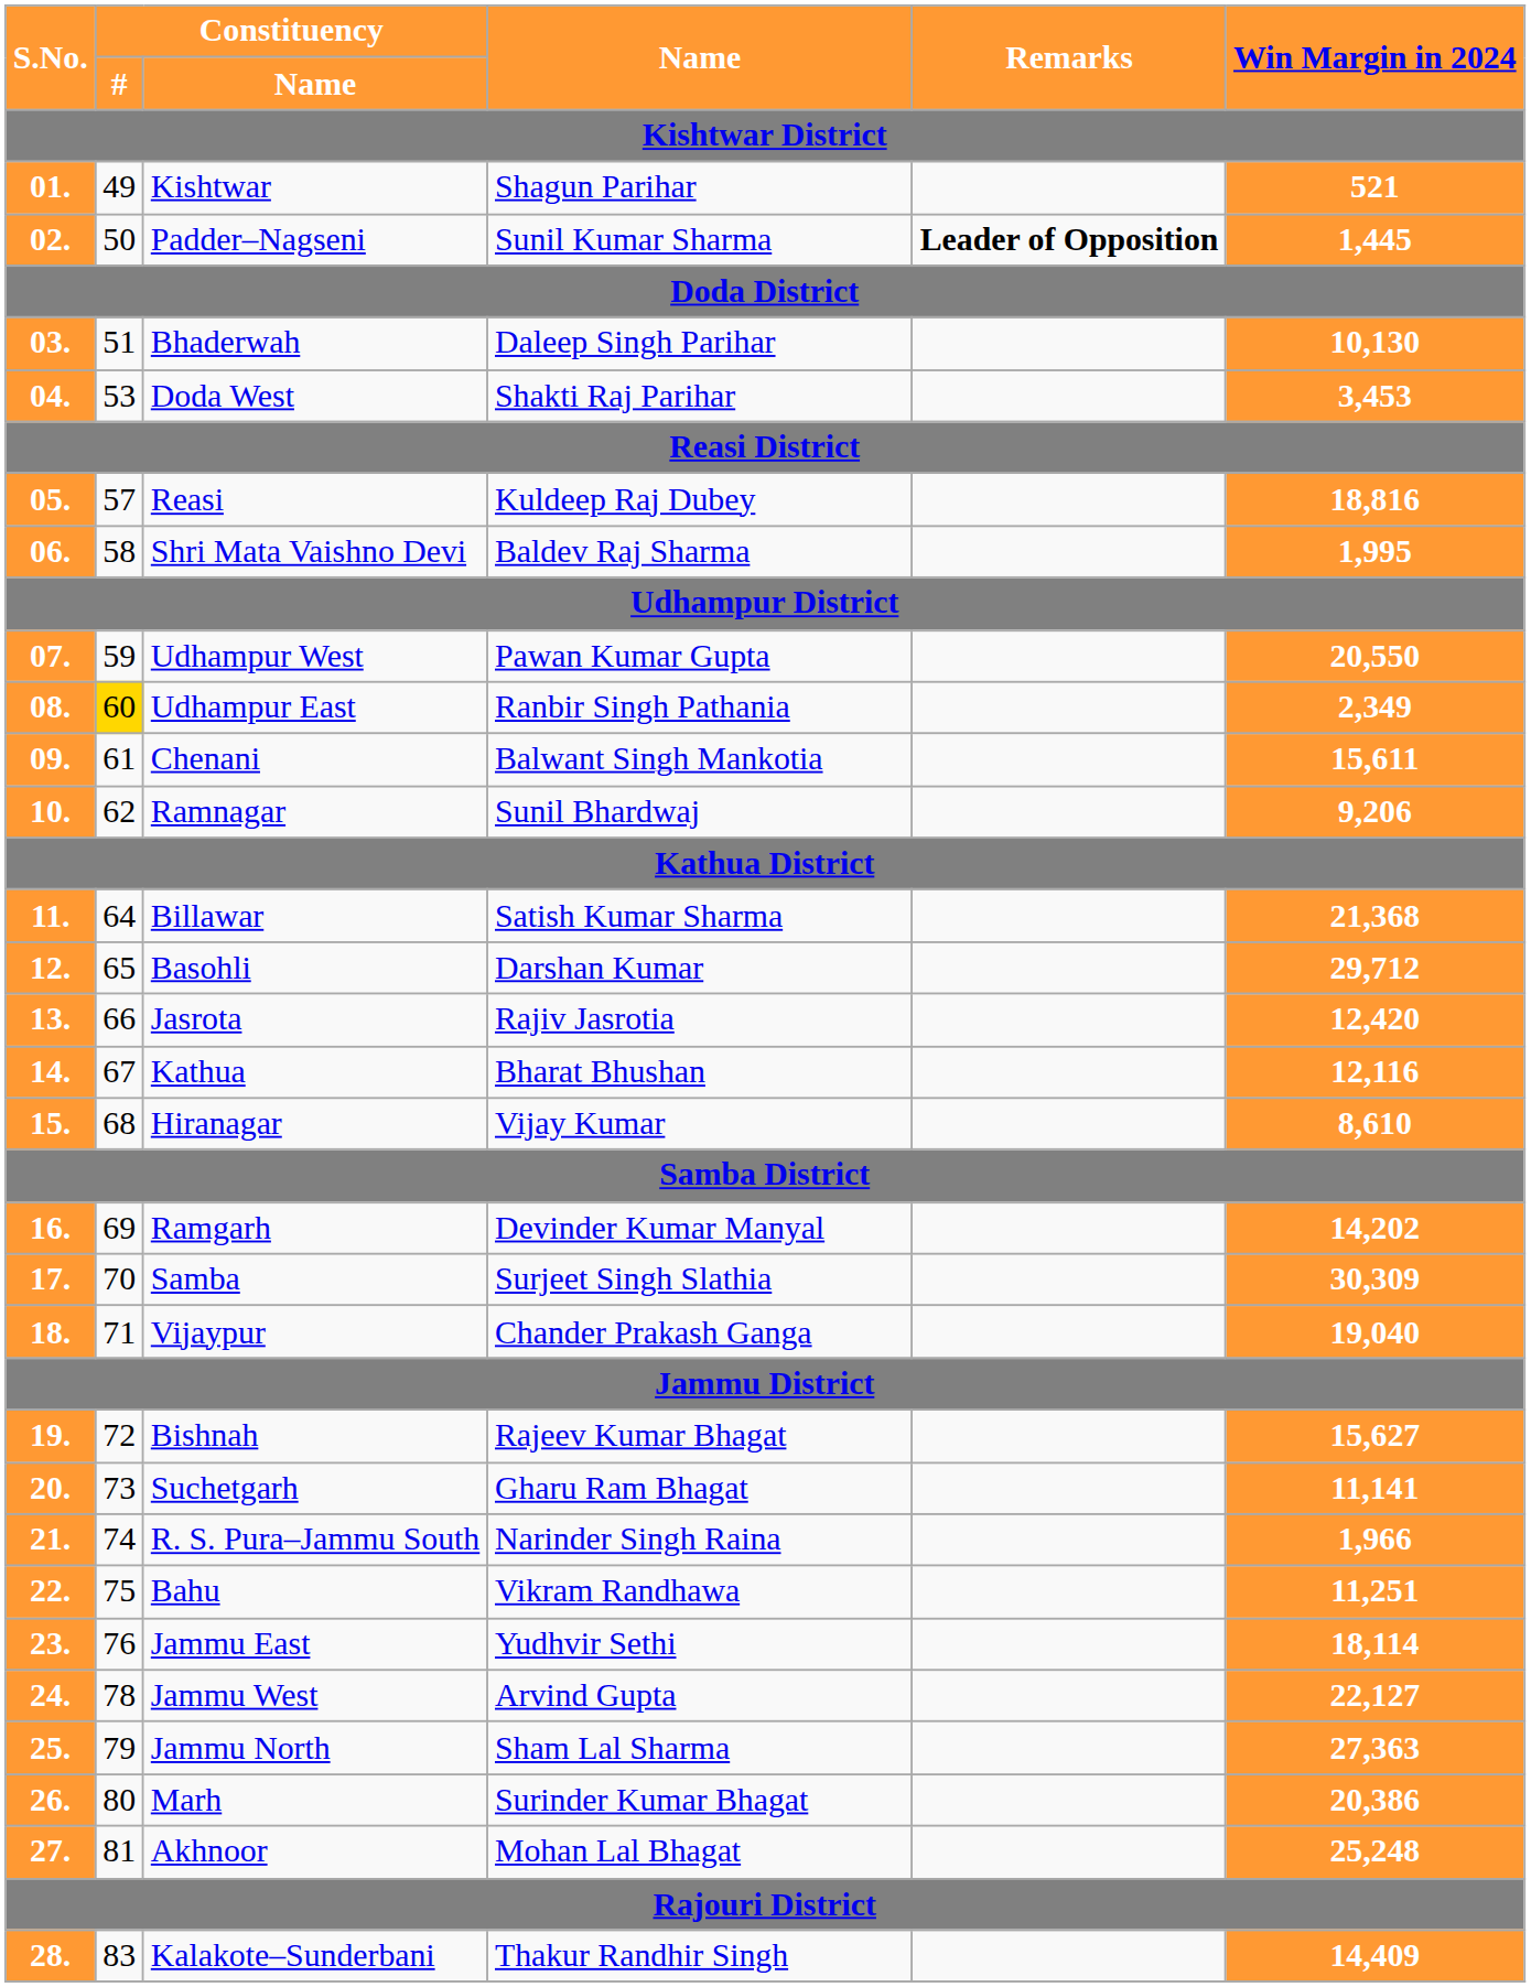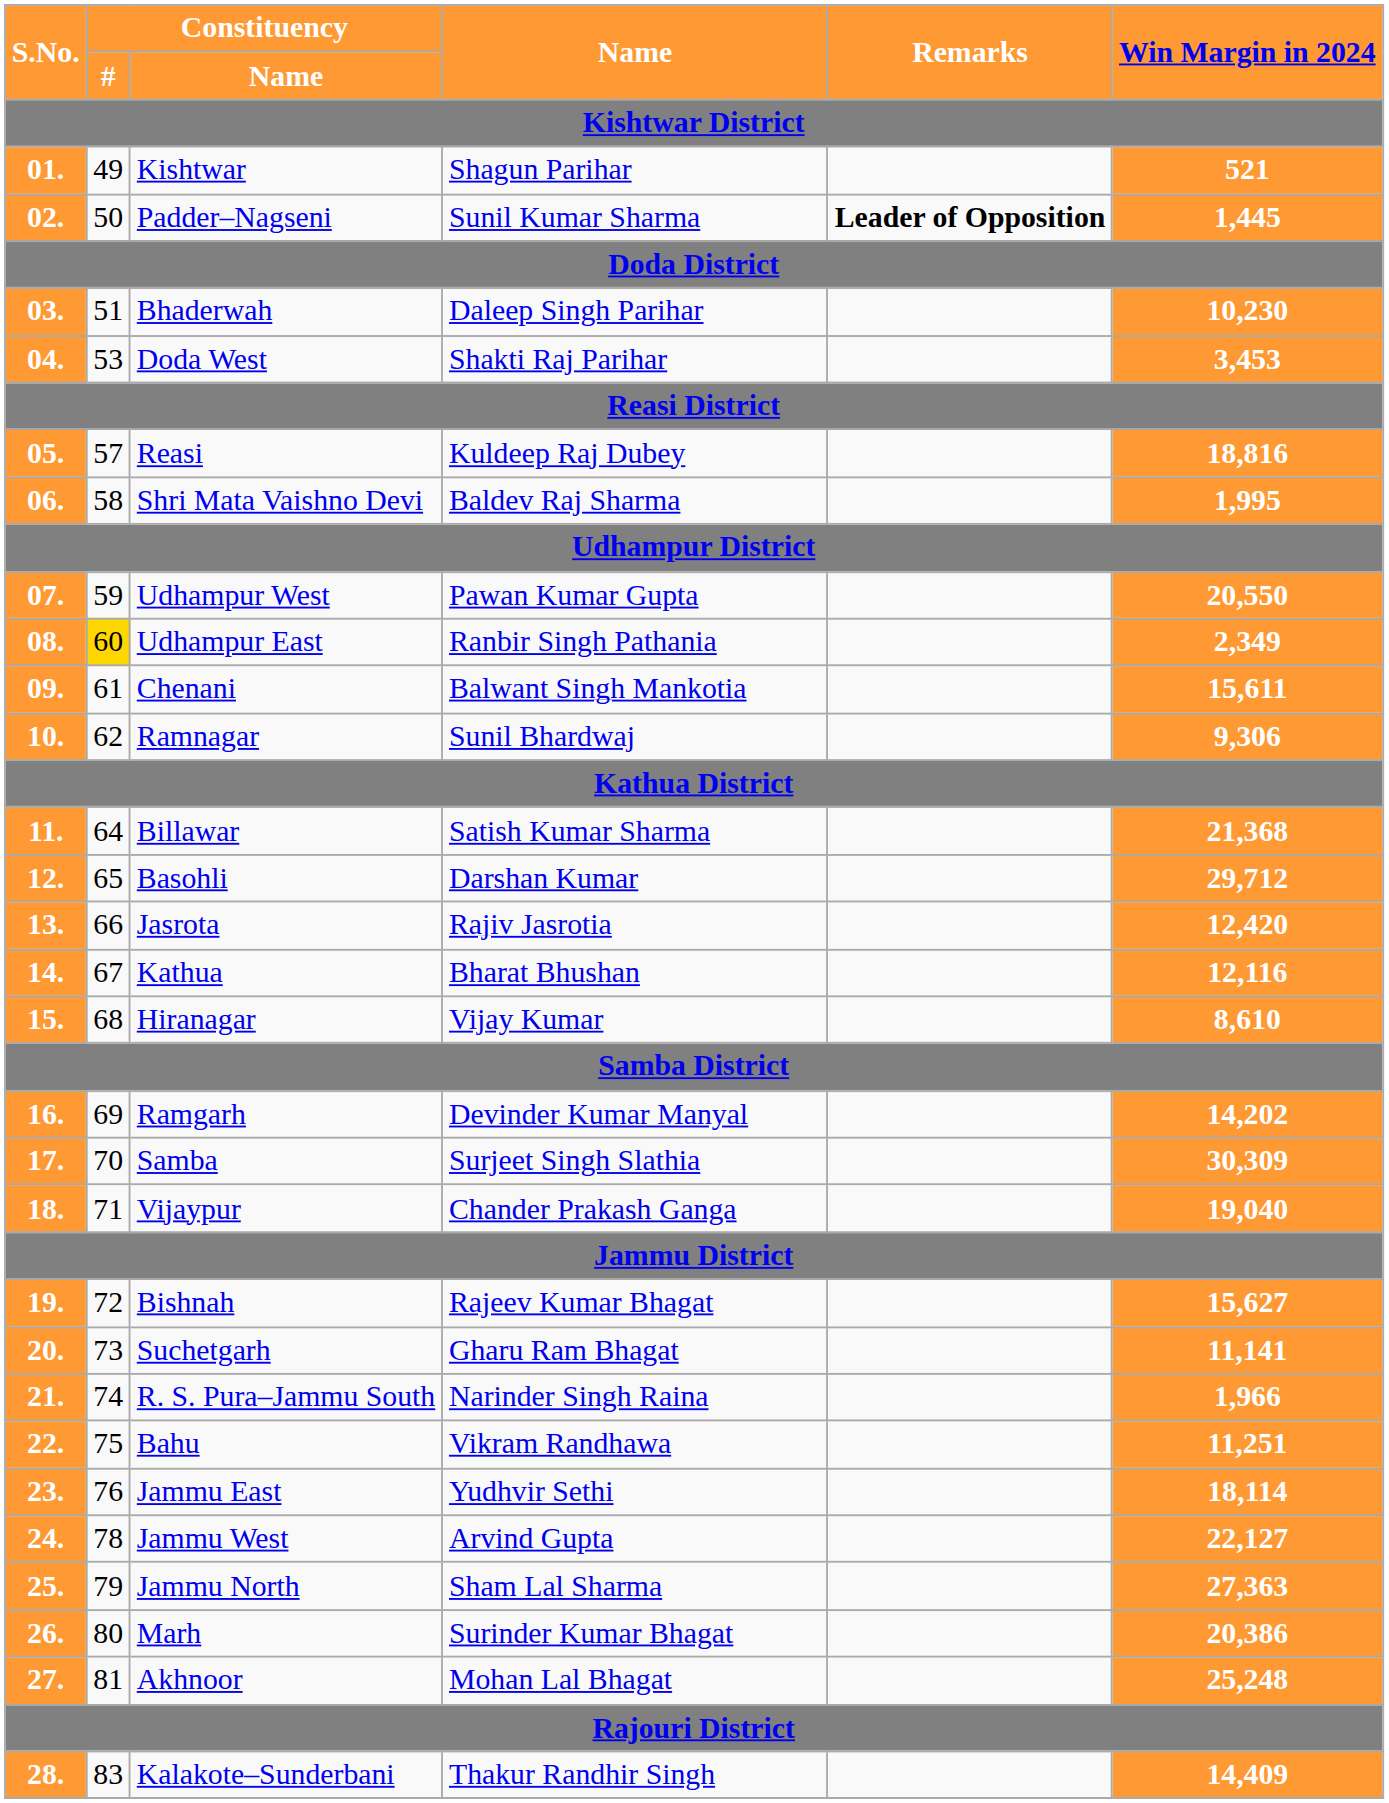 <table class="wikitable sortable">
 <tr>
 <th style="background-color:#FF9933; color:white" rowspan=2>S.No.</th>
 <th style="background-color:#FF9933; color:white" colspan=2>Constituency</th>
 <th style="background-color:#FF9933; color:white;width:200px" rowspan=2>Name</th>
 <th style="background-color:#FF9933; color:white" rowspan=2>Remarks</th>
 <th style="background-color:#FF9933; color:white" rowspan=2><a href='#'>Win Margin in 2024</a></th>
 </tr>
 <tr>
 <th style="background-color:#FF9933; color:white">#</th>
 <th style="background-color:#FF9933; color:white">Name</th>
 </tr>
 <tr>
 <td colspan="6" align="center" bgcolor="grey"><a href='#'><span><strong>Kishtwar District</strong></span></a></td>
 </tr>
 <tr>
 <th style="background-color:#FF9933; color:white">01.</th>
 <td>49</td>
 <td><a href='#'>Kishtwar</a></td>
 <td><a href='#'>Shagun Parihar</a></td>
 <td></td>
 <td align=center style="background-color:#FF9933; color:white"><strong>521</strong></td>
 </tr>
 <tr>
 <th style="background-color:#FF9933; color:white">02.</th>
 <td>50</td>
 <td><a href='#'>Padder–Nagseni</a></td>
 <td><a href='#'>Sunil Kumar Sharma</a></td>
 <td><strong>Leader of Opposition</strong></td>
 <td align=center style="background-color:#FF9933; color:white"><strong>1,445</strong></td>
 </tr>
 <tr>
 <td colspan="6" align="center" bgcolor="grey"><a href='#'><span><strong>Doda District</strong></span></a></td>
 </tr>
 <tr>
 <th style="background-color:#FF9933; color:white">03.</th>
 <td>51</td>
 <td><a href='#'>Bhaderwah</a></td>
 <td><a href='#'>Daleep Singh Parihar</a></td>
 <td></td>
-<td align=center style="background-color:#FF9933; color:white"><strong>10,130</strong></td>
+<td align=center style="background-color:#FF9933; color:white"><strong>10,230</strong></td>
 </tr>
 <tr>
 <th style="background-color:#FF9933; color:white">04.</th>
 <td>53</td>
 <td><a href='#'>Doda West</a></td>
 <td><a href='#'>Shakti Raj Parihar</a></td>
 <td></td>
 <td align=center style="background-color:#FF9933; color:white"><strong>3,453</strong></td>
 </tr>
 <tr>
 <td colspan="6" align="center" bgcolor="grey"><a href='#'><span><strong>Reasi District</strong></span></a></td>
 </tr>
 <tr>
 <th style="background-color:#FF9933; color:white">05.</th>
 <td>57</td>
 <td><a href='#'>Reasi</a></td>
 <td><a href='#'>Kuldeep Raj Dubey</a></td>
 <td></td>
 <td align=center style="background-color:#FF9933; color:white"><strong>18,816</strong></td>
 </tr>
 <tr>
 <th style="background-color:#FF9933; color:white">06.</th>
 <td>58</td>
 <td><a href='#'>Shri Mata Vaishno Devi</a></td>
 <td><a href='#'>Baldev Raj Sharma</a></td>
 <td></td>
 <td align=center style="background-color:#FF9933; color:white"><strong>1,995</strong></td>
 </tr>
 <tr>
 <td colspan="6" align="center" bgcolor="grey"><a href='#'><span><strong>Udhampur District</strong></span></a></td>
 </tr>
 <tr>
 <th style="background-color:#FF9933; color:white">07.</th>
 <td>59</td>
 <td><a href='#'>Udhampur West</a></td>
 <td><a href='#'>Pawan Kumar Gupta</a></td>
 <td></td>
 <td align=center style="background-color:#FF9933; color:white"><strong>20,550</strong></td>
 </tr>
 <tr>
 <th style="background-color:#FF9933; color:white">08.</th>
 <td style="background: gold;">60</td>
 <td><a href='#'>Udhampur East</a></td>
 <td><a href='#'>Ranbir Singh Pathania</a></td>
 <td></td>
 <td align=center style="background-color:#FF9933; color:white"><strong>2,349</strong></td>
 </tr>
 <tr>
 <th style="background-color:#FF9933; color:white">09.</th>
 <td>61</td>
 <td><a href='#'>Chenani</a></td>
 <td><a href='#'>Balwant Singh Mankotia</a></td>
 <td></td>
 <td align=center style="background-color:#FF9933; color:white"><strong>15,611</strong></td>
 </tr>
 <tr>
 <th style="background-color:#FF9933; color:white">10.</th>
 <td>62</td>
 <td><a href='#'>Ramnagar</a></td>
 <td><a href='#'>Sunil Bhardwaj</a></td>
 <td></td>
-<td align=center style="background-color:#FF9933; color:white"><strong>9,206</strong></td>
+<td align=center style="background-color:#FF9933; color:white"><strong>9,306</strong></td>
 </tr>
 <tr>
 <td colspan="6" align="center" bgcolor="grey"><a href='#'><span><strong>Kathua District</strong></span></a></td>
 </tr>
 <tr>
 <th style="background-color:#FF9933; color:white">11.</th>
 <td>64</td>
 <td><a href='#'>Billawar</a></td>
 <td><a href='#'>Satish Kumar Sharma</a></td>
 <td></td>
 <td align=center style="background-color:#FF9933; color:white"><strong>21,368</strong></td>
 </tr>
 <tr>
 <th style="background-color:#FF9933; color:white">12.</th>
 <td>65</td>
 <td><a href='#'>Basohli</a></td>
 <td><a href='#'>Darshan Kumar</a></td>
 <td></td>
 <td align=center style="background-color:#FF9933; color:white"><strong>29,712</strong></td>
 </tr>
 <tr>
 <th style="background-color:#FF9933; color:white">13.</th>
 <td>66</td>
 <td><a href='#'>Jasrota</a></td>
 <td><a href='#'>Rajiv Jasrotia</a></td>
 <td></td>
 <td align=center style="background-color:#FF9933; color:white"><strong>12,420</strong></td>
 </tr>
 <tr>
 <th style="background-color:#FF9933; color:white">14.</th>
 <td>67</td>
 <td><a href='#'>Kathua</a></td>
 <td><a href='#'>Bharat Bhushan</a></td>
 <td></td>
 <td align=center style="background-color:#FF9933; color:white"><strong>12,116</strong></td>
 </tr>
 <tr>
 <th style="background-color:#FF9933; color:white">15.</th>
 <td>68</td>
 <td><a href='#'>Hiranagar</a></td>
 <td><a href='#'>Vijay Kumar</a></td>
 <td></td>
 <td align=center style="background-color:#FF9933; color:white"><strong>8,610</strong></td>
 </tr>
 <tr>
 <td colspan="6" align="center" bgcolor="grey"><a href='#'><span><strong>Samba District</strong></span></a></td>
 </tr>
 <tr>
 <th style="background-color:#FF9933; color:white">16.</th>
 <td>69</td>
 <td><a href='#'>Ramgarh</a></td>
 <td><a href='#'>Devinder Kumar Manyal</a></td>
 <td></td>
 <td align=center style="background-color:#FF9933; color:white"><strong>14,202</strong></td>
 </tr>
 <tr>
 <th style="background-color:#FF9933; color:white">17.</th>
 <td>70</td>
 <td><a href='#'>Samba</a></td>
 <td><a href='#'>Surjeet Singh Slathia</a></td>
 <td></td>
 <td align=center style="background-color:#FF9933; color:white"><strong>30,309</strong></td>
 </tr>
 <tr>
 <th style="background-color:#FF9933; color:white">18.</th>
 <td>71</td>
 <td><a href='#'>Vijaypur</a></td>
 <td><a href='#'>Chander Prakash Ganga</a></td>
 <td></td>
 <td align=center style="background-color:#FF9933; color:white"><strong>19,040</strong></td>
 </tr>
 <tr>
 <td colspan="6" align="center" bgcolor="grey"><a href='#'><span><strong>Jammu District</strong></span></a></td>
 </tr>
 <tr>
 <th style="background-color:#FF9933; color:white">19.</th>
 <td>72</td>
 <td><a href='#'>Bishnah</a></td>
 <td><a href='#'>Rajeev Kumar Bhagat</a></td>
 <td></td>
 <td align=center style="background-color:#FF9933; color:white"><strong>15,627</strong></td>
 </tr>
 <tr>
 <th style="background-color:#FF9933; color:white">20.</th>
 <td>73</td>
 <td><a href='#'>Suchetgarh</a></td>
 <td><a href='#'>Gharu Ram Bhagat</a></td>
 <td></td>
 <td align=center style="background-color:#FF9933; color:white"><strong>11,141</strong></td>
 </tr>
 <tr>
 <th style="background-color:#FF9933; color:white">21.</th>
 <td>74</td>
 <td><a href='#'>R. S. Pura–Jammu South</a></td>
 <td><a href='#'>Narinder Singh Raina</a></td>
 <td></td>
 <td align=center style="background-color:#FF9933; color:white"><strong>1,966</strong></td>
 </tr>
 <tr>
 <th style="background-color:#FF9933; color:white">22.</th>
 <td>75</td>
 <td><a href='#'>Bahu</a></td>
 <td><a href='#'>Vikram Randhawa</a></td>
 <td></td>
 <td align=center style="background-color:#FF9933; color:white"><strong>11,251</strong></td>
 </tr>
 <tr>
 <th style="background-color:#FF9933; color:white">23.</th>
 <td>76</td>
 <td><a href='#'>Jammu East</a></td>
 <td><a href='#'>Yudhvir Sethi</a></td>
 <td></td>
 <td align=center style="background-color:#FF9933; color:white"><strong>18,114</strong></td>
 </tr>
 <tr>
 <th style="background-color:#FF9933; color:white">24.</th>
 <td>78</td>
 <td><a href='#'>Jammu West</a></td>
 <td><a href='#'>Arvind Gupta</a></td>
 <td></td>
 <td align=center style="background-color:#FF9933; color:white"><strong>22,127</strong></td>
 </tr>
 <tr>
 <th style="background-color:#FF9933; color:white">25.</th>
 <td>79</td>
 <td><a href='#'>Jammu North</a></td>
 <td><a href='#'>Sham Lal Sharma</a></td>
 <td></td>
 <td align=center style="background-color:#FF9933; color:white"><strong>27,363</strong></td>
 </tr>
 <tr>
 <th style="background-color:#FF9933; color:white">26.</th>
 <td>80</td>
 <td><a href='#'>Marh</a></td>
 <td><a href='#'>Surinder Kumar Bhagat</a></td>
 <td></td>
 <td align=center style="background-color:#FF9933; color:white"><strong>20,386</strong></td>
 </tr>
 <tr>
 <th style="background-color:#FF9933; color:white">27.</th>
 <td>81</td>
 <td><a href='#'>Akhnoor</a></td>
 <td><a href='#'>Mohan Lal Bhagat</a></td>
 <td></td>
 <td align=center style="background-color:#FF9933; color:white"><strong>25,248</strong></td>
 </tr>
 <tr>
 <td colspan="6" align="center" bgcolor="grey"><a href='#'><span><strong>Rajouri District</strong></span></a></td>
 </tr>
 <tr>
 <th style="background-color:#FF9933; color:white">28.</th>
 <td>83</td>
 <td><a href='#'>Kalakote–Sunderbani</a></td>
 <td><a href='#'>Thakur Randhir Singh</a></td>
 <td></td>
 <td align=center style="background-color:#FF9933; color:white"><strong>14,409</strong></td>
 </tr>
 <tr>
 </tr>
 </table>
